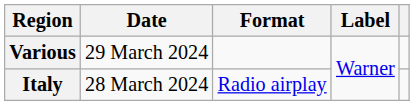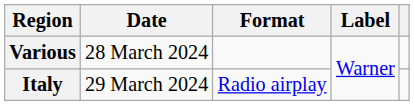 <table class="wikitable plainrowheaders">
 <tr>
 <th scope="col">Region</th>
 <th scope="col">Date</th>
 <th scope="col">Format</th>
 <th scope="col">Label</th>
 <th scope="col"></th>
 </tr>
 <tr>
 <th scope="row">Various</th>
-<td>29 March 2024</td>
+<td>28 March 2024</td>
 <td></td>
 <td rowspan="2"><a href='#'>Warner</a></td>
 <td style="text-align:center"></td>
 </tr>
 <tr>
 <th scope="row">Italy</th>
-<td>28 March 2024</td>
+<td>29 March 2024</td>
 <td><a href='#'>Radio airplay</a></td>
 <td style="text-align:center"></td>
 </tr>
 </table>
